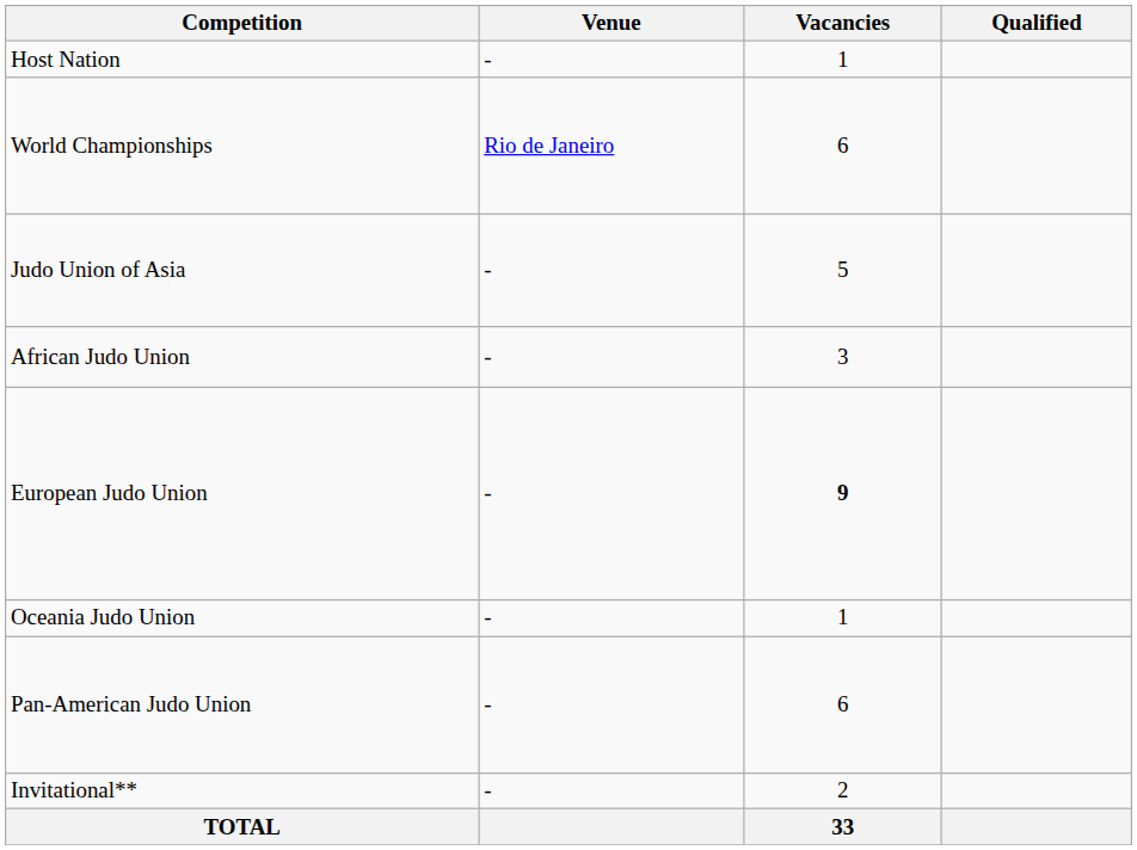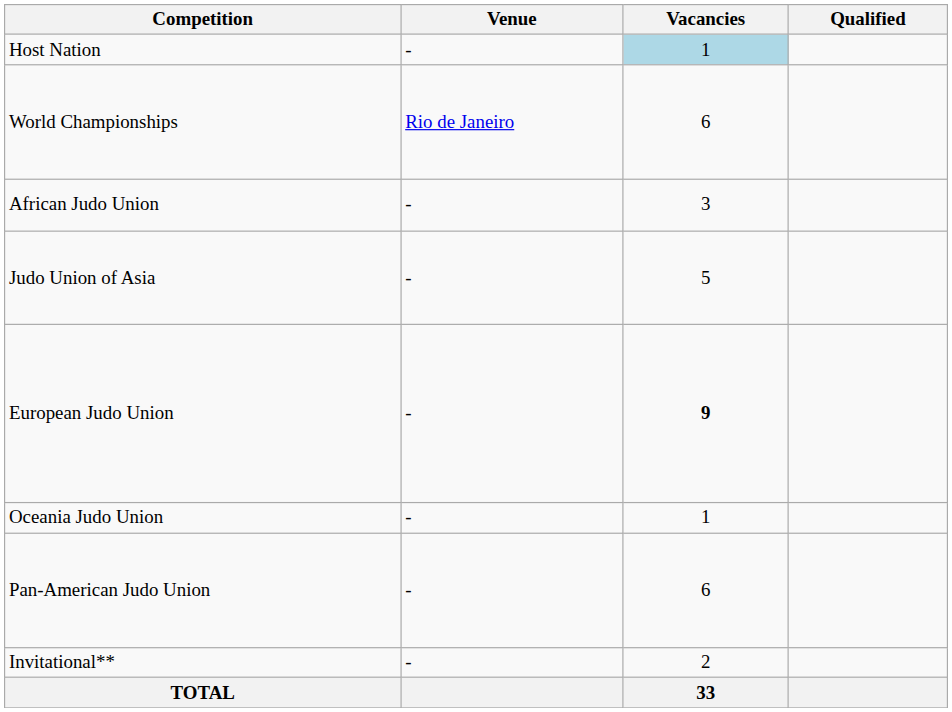 <table class = "wikitable" width=800>
 <tr>
 <th>Competition</th>
 <th>Venue</th>
 <th>Vacancies</th>
 <th>Qualified</th>
 </tr>
 <tr>
 <td>Host Nation</td>
 <td>-</td>
-<td align="center">1</td>
+<td align="center" style="background: lightblue;">1</td>
 <td></td>
 </tr>
 <tr>
 <td>World Championships</td>
 <td> <a href='#'>Rio de Janeiro</a></td>
 <td align="center">6</td>
 <td><br><br><br><br><br></td>
 </tr>
 <tr>
+<td>African Judo Union</td>
+<td>-</td>
+<td align="center">3</td>
+<td><br><br></td>
+</tr>
+<tr>
 <td>Judo Union of Asia</td>
 <td>-</td>
 <td align="center">5</td>
 <td><br><br><br><br></td>
-</tr>
-<tr>
-<td>African Judo Union</td>
-<td>-</td>
-<td align="center">3</td>
-<td><br><br></td>
 </tr>
 <tr>
 <td>European Judo Union</td>
 <td>-</td>
 <td align="center"><strong>9</strong></td>
 <td><br><br><br><br><br><br><br><br></td>
 </tr>
 <tr>
 <td>Oceania Judo Union</td>
 <td>-</td>
 <td align="center">1</td>
 <td></td>
 </tr>
 <tr>
 <td>Pan-American Judo Union</td>
 <td>-</td>
 <td align="center">6</td>
 <td><br><br><br><br><br></td>
 </tr>
 <tr>
 <td>Invitational**</td>
 <td>-</td>
 <td align="center">2</td>
 <td><br></td>
 </tr>
 <tr>
 <th>TOTAL</th>
 <th></th>
 <th>33</th>
 <th></th>
 </tr>
 </table>
